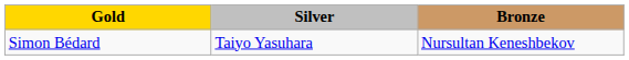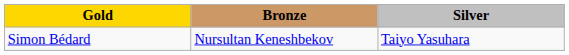 <table class="wikitable" style="text-align:left">
 <tr align="center">
 <td width=200 bgcolor=gold><strong>Gold</strong></td>
+<td width=200 bgcolor=CC9966><strong>Bronze</strong></td>
 <td width=200 bgcolor=silver><strong>Silver</strong></td>
-<td width=200 bgcolor=CC9966><strong>Bronze</strong></td>
 </tr>
 <tr>
 <td><a href='#'>Simon Bédard</a><br></td>
+<td><a href='#'>Nursultan Keneshbekov</a><br></td>
 <td><a href='#'>Taiyo Yasuhara</a><br></td>
-<td><a href='#'>Nursultan Keneshbekov</a><br></td>
 </tr>
 </table>
